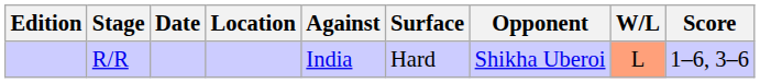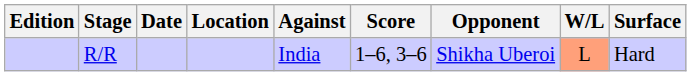 <table class=wikitable style=font-size:97%>
 <tr>
 <th>Edition</th>
 <th>Stage</th>
 <th>Date</th>
 <th>Location</th>
 <th>Against</th>
-<th>Surface</th>
+<th>Score</th>
 <th>Opponent</th>
 <th>W/L</th>
-<th>Score</th>
+<th>Surface</th>
 </tr>
 <tr style="background:#ccccff;">
 <td rowspan="1"></td>
 <td rowspan="1"><a href='#'>R/R</a></td>
 <td></td>
 <td rowspan="1"></td>
 <td> <a href='#'>India</a></td>
-<td rowspan="1">Hard</td>
+<td>1–6, 3–6</td>
 <td> <a href='#'>Shikha Uberoi</a></td>
 <td style="text-align:center; background:#ffa07a;">L</td>
-<td>1–6, 3–6</td>
+<td rowspan="1">Hard</td>
 </tr>
 </table>
